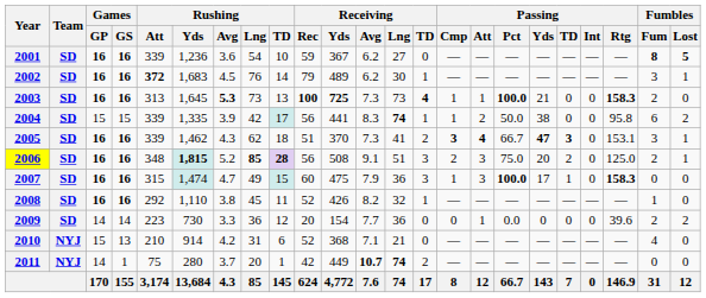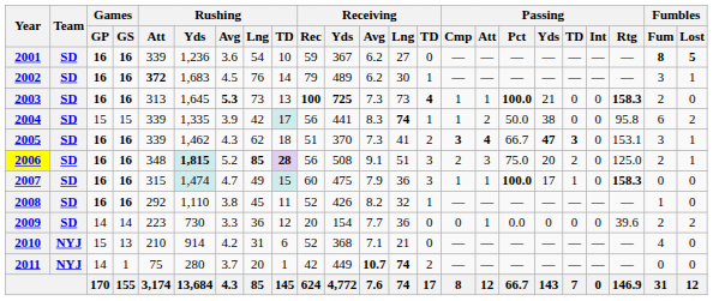 <table class="wikitable" style="text-align:center;">
 <tr>
 <th rowspan="2">Year</th>
 <th rowspan="2">Team</th>
 <th colspan="2">Games</th>
 <th colspan="5">Rushing</th>
 <th colspan="5">Receiving</th>
 <th colspan="7">Passing</th>
 <th colspan="2">Fumbles</th>
 </tr>
 <tr>
 <th>GP</th>
 <th>GS</th>
 <th>Att</th>
 <th>Yds</th>
 <th>Avg</th>
 <th>Lng</th>
 <th>TD</th>
 <th>Rec</th>
 <th>Yds</th>
 <th>Avg</th>
 <th>Lng</th>
 <th>TD</th>
 <th>Cmp</th>
 <th>Att</th>
 <th>Pct</th>
 <th>Yds</th>
 <th>TD</th>
 <th>Int</th>
 <th>Rtg</th>
 <th>Fum</th>
 <th>Lost</th>
 </tr>
 <tr>
 <th><a href='#'>2001</a></th>
 <th><a href='#'>SD</a></th>
 <td><strong>16</strong></td>
 <td><strong>16</strong></td>
 <td>339</td>
 <td>1,236</td>
 <td>3.6</td>
 <td>54</td>
 <td>10</td>
 <td>59</td>
 <td>367</td>
 <td>6.2</td>
 <td>27</td>
 <td>0</td>
 <td>—</td>
 <td>—</td>
 <td>—</td>
 <td>—</td>
 <td>—</td>
 <td>—</td>
 <td>—</td>
 <td><strong>8</strong></td>
 <td><strong>5</strong></td>
 </tr>
 <tr>
 <th><a href='#'>2002</a></th>
 <th><a href='#'>SD</a></th>
 <td><strong>16</strong></td>
 <td><strong>16</strong></td>
 <td><strong>372</strong></td>
 <td>1,683</td>
 <td>4.5</td>
 <td>76</td>
 <td>14</td>
 <td>79</td>
 <td>489</td>
 <td>6.2</td>
 <td>30</td>
 <td>1</td>
 <td>—</td>
 <td>—</td>
 <td>—</td>
 <td>—</td>
 <td>—</td>
 <td>—</td>
 <td>—</td>
 <td>3</td>
 <td>1</td>
 </tr>
 <tr>
 <th><a href='#'>2003</a></th>
 <th><a href='#'>SD</a></th>
 <td><strong>16</strong></td>
 <td><strong>16</strong></td>
 <td>313</td>
 <td>1,645</td>
 <td><strong>5.3</strong></td>
 <td>73</td>
 <td>13</td>
 <td><strong>100</strong></td>
 <td><strong>725</strong></td>
 <td>7.3</td>
 <td>73</td>
 <td><strong>4</strong></td>
 <td>1</td>
 <td>1</td>
 <td><strong>100.0</strong></td>
 <td>21</td>
 <td>0</td>
 <td>0</td>
 <td><strong>158.3</strong></td>
 <td>2</td>
 <td>0</td>
 </tr>
 <tr>
 <th><a href='#'>2004</a></th>
 <th><a href='#'>SD</a></th>
 <td>15</td>
 <td>15</td>
 <td>339</td>
 <td>1,335</td>
 <td>3.9</td>
 <td>42</td>
 <td style="background:#cfecec;">17</td>
 <td>56</td>
 <td>441</td>
 <td>8.3</td>
 <td><strong>74</strong></td>
 <td>1</td>
 <td>1</td>
 <td>2</td>
 <td>50.0</td>
 <td>38</td>
 <td>0</td>
 <td>0</td>
 <td>95.8</td>
 <td>6</td>
 <td>2</td>
 </tr>
 <tr>
 <th><a href='#'>2005</a></th>
 <th><a href='#'>SD</a></th>
 <td><strong>16</strong></td>
 <td><strong>16</strong></td>
 <td>339</td>
 <td>1,462</td>
 <td>4.3</td>
 <td>62</td>
 <td>18</td>
 <td>51</td>
 <td>370</td>
 <td>7.3</td>
 <td>41</td>
 <td>2</td>
 <td><strong>3</strong></td>
 <td><strong>4</strong></td>
 <td>66.7</td>
 <td><strong>47</strong></td>
 <td><strong>3</strong></td>
 <td>0</td>
 <td>153.1</td>
 <td>3</td>
 <td>1</td>
 </tr>
 <tr>
 <th style="background:#ff0; width:3em;"><a href='#'>2006</a></th>
 <th><a href='#'>SD</a></th>
 <td><strong>16</strong></td>
 <td><strong>16</strong></td>
 <td>348</td>
 <td style="background:#cfecec;"><strong>1,815</strong></td>
 <td>5.2</td>
 <td><strong>85</strong></td>
 <td style="background:#e0cef2;"><strong>28</strong></td>
 <td>56</td>
 <td>508</td>
 <td>9.1</td>
 <td>51</td>
 <td>3</td>
 <td>2</td>
 <td>3</td>
 <td>75.0</td>
 <td>20</td>
 <td>2</td>
 <td>0</td>
 <td>125.0</td>
 <td>2</td>
 <td>1</td>
 </tr>
 <tr>
 <th><a href='#'>2007</a></th>
 <th><a href='#'>SD</a></th>
 <td><strong>16</strong></td>
 <td><strong>16</strong></td>
 <td>315</td>
 <td style="background:#cfecec;">1,474</td>
 <td>4.7</td>
 <td>49</td>
 <td style="background:#cfecec;">15</td>
 <td>60</td>
 <td>475</td>
 <td>7.9</td>
 <td>36</td>
 <td>3</td>
 <td>1</td>
-<td>3</td>
+<td>1</td>
 <td><strong>100.0</strong></td>
 <td>17</td>
 <td>1</td>
 <td>0</td>
 <td><strong>158.3</strong></td>
 <td>0</td>
 <td>0</td>
 </tr>
 <tr>
 <th><a href='#'>2008</a></th>
 <th><a href='#'>SD</a></th>
 <td><strong>16</strong></td>
 <td><strong>16</strong></td>
 <td>292</td>
 <td>1,110</td>
 <td>3.8</td>
 <td>45</td>
 <td>11</td>
 <td>52</td>
 <td>426</td>
 <td>8.2</td>
 <td>32</td>
 <td>1</td>
 <td>—</td>
 <td>—</td>
 <td>—</td>
 <td>—</td>
 <td>—</td>
 <td>—</td>
 <td>—</td>
 <td>1</td>
 <td>0</td>
 </tr>
 <tr>
 <th><a href='#'>2009</a></th>
 <th><a href='#'>SD</a></th>
 <td>14</td>
 <td>14</td>
 <td>223</td>
 <td>730</td>
 <td>3.3</td>
 <td>36</td>
 <td>12</td>
 <td>20</td>
 <td>154</td>
 <td>7.7</td>
 <td>36</td>
 <td>0</td>
 <td>0</td>
 <td>1</td>
 <td>0.0</td>
 <td>0</td>
 <td>0</td>
 <td>0</td>
 <td>39.6</td>
 <td>2</td>
 <td>2</td>
 </tr>
 <tr>
 <th><a href='#'>2010</a></th>
 <th><a href='#'>NYJ</a></th>
 <td>15</td>
 <td>13</td>
 <td>210</td>
 <td>914</td>
 <td>4.2</td>
 <td>31</td>
 <td>6</td>
 <td>52</td>
 <td>368</td>
 <td>7.1</td>
 <td>21</td>
 <td>0</td>
 <td>—</td>
 <td>—</td>
 <td>—</td>
 <td>—</td>
 <td>—</td>
 <td>—</td>
 <td>—</td>
 <td>4</td>
 <td>0</td>
 </tr>
 <tr>
 <th><a href='#'>2011</a></th>
 <th><a href='#'>NYJ</a></th>
 <td>14</td>
 <td>1</td>
 <td>75</td>
 <td>280</td>
 <td>3.7</td>
 <td>20</td>
 <td>1</td>
 <td>42</td>
 <td>449</td>
 <td><strong>10.7</strong></td>
 <td><strong>74</strong></td>
 <td>2</td>
 <td>—</td>
 <td>—</td>
 <td>—</td>
 <td>—</td>
 <td>—</td>
 <td>—</td>
 <td>—</td>
 <td>0</td>
 <td>0</td>
 </tr>
 <tr>
 <th colspan="2"></th>
 <th>170</th>
 <th>155</th>
 <th>3,174</th>
 <th>13,684</th>
 <th>4.3</th>
 <th>85</th>
 <th>145</th>
 <th>624</th>
 <th>4,772</th>
 <th>7.6</th>
 <th>74</th>
 <th>17</th>
 <th>8</th>
 <th>12</th>
 <th>66.7</th>
 <th>143</th>
 <th>7</th>
 <th>0</th>
 <th>146.9</th>
 <th>31</th>
 <th>12</th>
 </tr>
 </table>
